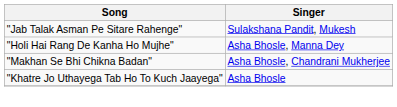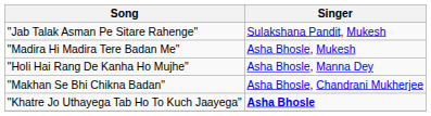 <table class="wikitable" style="font-size:95%;">
 <tr>
 <th>Song</th>
 <th>Singer</th>
 </tr>
 <tr>
 <td>"Jab Talak Asman Pe Sitare Rahenge"</td>
 <td><a href='#'>Sulakshana Pandit</a>, <a href='#'>Mukesh</a></td>
+</tr>
+<tr>
+<td>"Madira Hi Madira Tere Badan Me"</td>
+<td><a href='#'>Asha Bhosle</a>, <a href='#'>Mukesh</a></td>
 </tr>
 <tr>
 <td>"Holi Hai Rang De Kanha Ho Mujhe"</td>
 <td><a href='#'>Asha Bhosle</a>, <a href='#'>Manna Dey</a></td>
 </tr>
 <tr>
 <td>"Makhan Se Bhi Chikna Badan"</td>
 <td><a href='#'>Asha Bhosle</a>, <a href='#'>Chandrani Mukherjee</a></td>
 </tr>
 <tr>
 <td>"Khatre Jo Uthayega Tab Ho To Kuch Jaayega"</td>
-<td><a href='#'>Asha Bhosle</a></td>
+<td><strong><a href='#'>Asha Bhosle</a></strong></td>
 </tr>
 <tr>
 </tr>
 </table>
